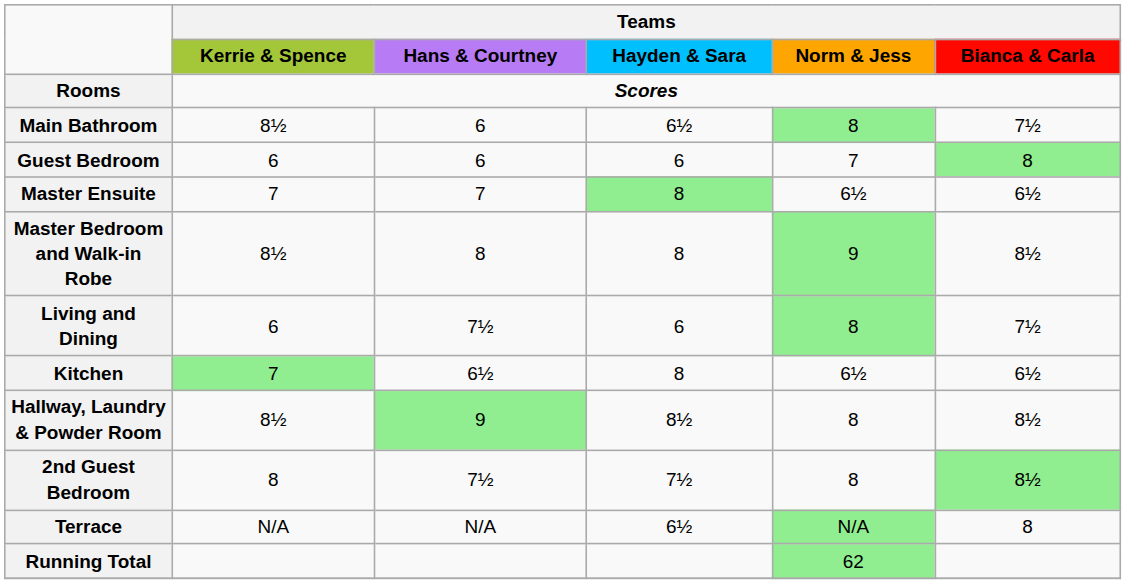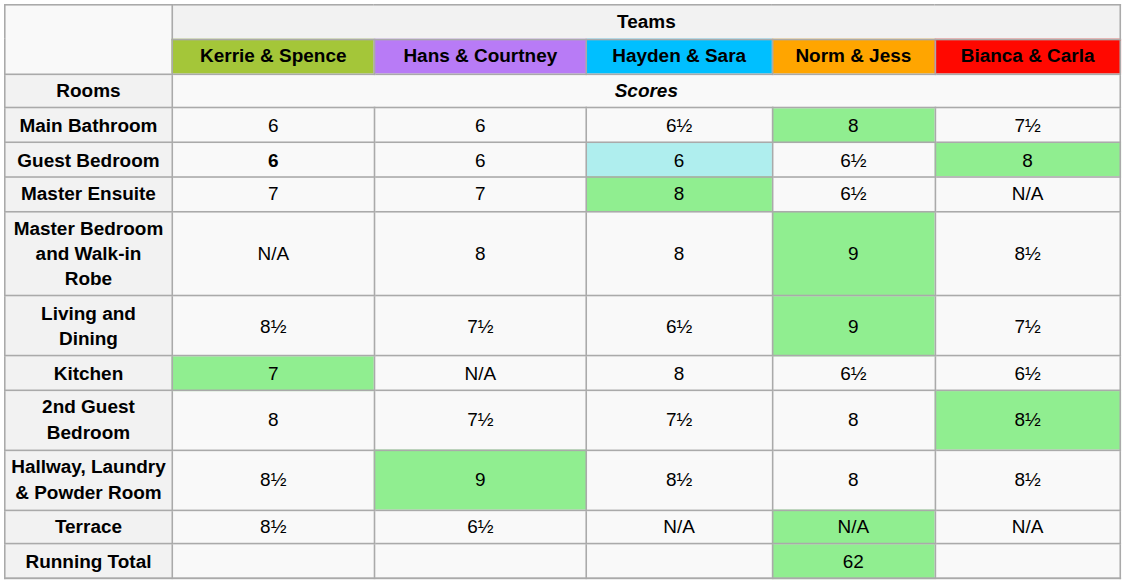 <table class="wikitable" style="text-align: center; font-size: 9pt; line-height:16px; width:80%">
 <tr>
 <td style="width:15%; text-align:right;" rowspan="2"></td>
 <th colspan="5">Teams</th>
 </tr>
 <tr>
 <th style="background:#A4C639; color:black;"><strong>Kerrie & Spence</strong></th>
 <th style="background:#B87BF6; color:black;"><strong>Hans & Courtney</strong></th>
 <th style="background:#00BFFF; color:black;"><strong>Hayden & Sara</strong></th>
 <th style="background:#FFA500; color:black;"><strong>Norm & Jess</strong></th>
 <th style="background:#FF0800; color:black;"><strong>Bianca & Carla</strong></th>
 </tr>
 <tr>
 <th>Rooms</th>
 <td colspan="5"><strong><em>Scores</em></strong></td>
 </tr>
 <tr>
 <th>Main Bathroom</th>
-<td>8½</td>
+<td>6</td>
 <td>6</td>
 <td>6½</td>
 <td bgcolor="lightgreen">8</td>
 <td>7½</td>
 </tr>
 <tr>
 <th>Guest Bedroom</th>
+<td><strong>6</strong></td>
 <td>6</td>
-<td>6</td>
-<td>6</td>
-<td>7</td>
+<td style="background: paleturquoise;">6</td>
+<td>6½</td>
 <td bgcolor="lightgreen">8</td>
 </tr>
 <tr>
 <th>Master Ensuite</th>
 <td>7</td>
 <td>7</td>
 <td bgcolor="lightgreen">8</td>
 <td>6½</td>
-<td>6½</td>
+<td>N/A </td>
 </tr>
 <tr>
 <th>Master Bedroom and Walk-in Robe</th>
-<td>8½</td>
+<td>N/A </td>
 <td>8</td>
 <td>8</td>
 <td bgcolor="lightgreen">9</td>
 <td>8½</td>
 </tr>
 <tr>
 <th>Living and Dining</th>
-<td>6</td>
+<td>8½</td>
 <td>7½</td>
-<td>6</td>
-<td bgcolor="lightgreen">8</td>
+<td>6½</td>
+<td bgcolor="lightgreen">9</td>
 <td>7½</td>
 </tr>
 <tr>
 <th>Kitchen</th>
 <td bgcolor="lightgreen">7</td>
-<td>6½</td>
+<td>N/A </td>
 <td>8</td>
 <td>6½</td>
 <td>6½</td>
+</tr>
+<tr>
+<th>2nd Guest Bedroom</th>
+<td>8</td>
+<td>7½</td>
+<td>7½</td>
+<td>8</td>
+<td bgcolor="lightgreen">8½</td>
 </tr>
 <tr>
 <th>Hallway, Laundry & Powder Room</th>
 <td>8½</td>
 <td bgcolor="lightgreen">9</td>
 <td>8½</td>
 <td>8</td>
 <td>8½</td>
 </tr>
 <tr>
-<th>2nd Guest Bedroom</th>
-<td>8</td>
-<td>7½</td>
-<td>7½</td>
-<td>8</td>
-<td bgcolor="lightgreen">8½</td>
-</tr>
-<tr>
 <th>Terrace </th>
+<td>8½</td>
+<td>6½</td>
 <td>N/A </td>
+<td bgcolor="lightgreen">N/A </td>
 <td>N/A </td>
-<td>6½</td>
-<td bgcolor="lightgreen">N/A </td>
-<td>8</td>
 </tr>
 <tr>
 <th>Running Total</th>
 <td></td>
 <td></td>
 <td></td>
 <td bgcolor="lightgreen">62 </td>
 <td></td>
 </tr>
 <tr>
 </tr>
 </table>
